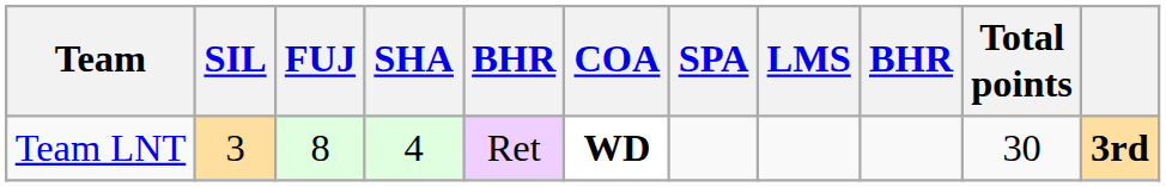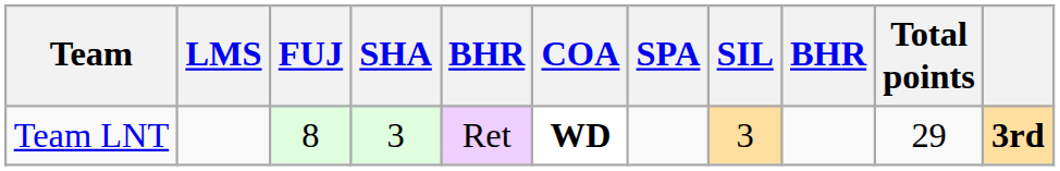 <table class="wikitable" style="font-size: 90%; text-align:center;">
 <tr>
 <th valign="middle">Team</th>
-<th><a href='#'>SIL</a><br></th>
+<th><a href='#'>LMS</a><br></th>
 <th><a href='#'>FUJ</a><br></th>
 <th><a href='#'>SHA</a><br></th>
 <th><a href='#'>BHR</a><br></th>
 <th><a href='#'>COA</a><br></th>
 <th><a href='#'>SPA</a><br></th>
-<th><a href='#'>LMS</a><br></th>
+<th><a href='#'>SIL</a><br></th>
 <th><a href='#'>BHR</a><br></th>
 <th valign="middle">Total<br>points</th>
 <th valign="middle"></th>
 </tr>
 <tr>
 <td align="left"> <a href='#'>Team LNT</a></td>
-<td style="background:#FFDF9F;">3</td>
+<td></td>
 <td style="background:#DFFFDF;">8</td>
-<td style="background:#DFFFDF;">4</td>
+<td style="background:#DFFFDF;">3</td>
 <td style="background:#efcfff;">Ret</td>
 <td style="background:#FFFFFF;"><strong>WD</strong></td>
 <td></td>
+<td style="background:#FFDF9F;">3</td>
 <td></td>
-<td></td>
-<td>30</td>
+<td>29</td>
 <td style="background:#FFDF9F;"><strong>3rd</strong></td>
 </tr>
 </table>
